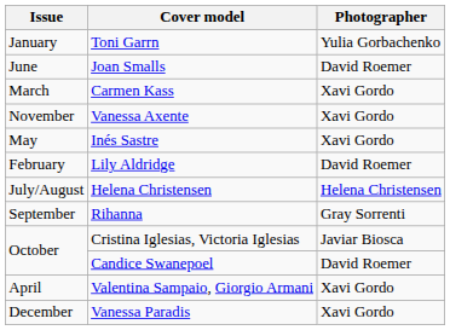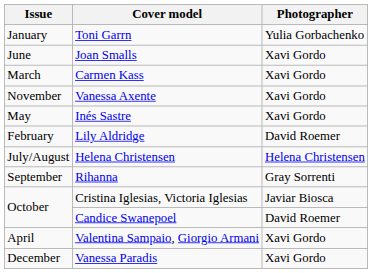 <table class="sortable wikitable">
 <tr>
 <th>Issue</th>
 <th>Cover model</th>
 <th>Photographer</th>
 </tr>
 <tr>
 <td>January</td>
 <td><a href='#'>Toni Garrn</a></td>
 <td>Yulia Gorbachenko</td>
 </tr>
 <tr>
 <td>June</td>
 <td><a href='#'>Joan Smalls</a></td>
-<td>David Roemer</td>
+<td>Xavi Gordo</td>
 </tr>
 <tr>
 <td>March</td>
 <td><a href='#'>Carmen Kass</a></td>
 <td>Xavi Gordo</td>
 </tr>
 <tr>
 <td>November</td>
 <td><a href='#'>Vanessa Axente</a></td>
 <td>Xavi Gordo</td>
 </tr>
 <tr>
 <td>May</td>
 <td><a href='#'>Inés Sastre</a></td>
 <td>Xavi Gordo</td>
 </tr>
 <tr>
 <td>February</td>
 <td><a href='#'>Lily Aldridge</a></td>
 <td>David Roemer</td>
 </tr>
 <tr>
 <td>July/August</td>
 <td><a href='#'>Helena Christensen</a></td>
 <td><a href='#'>Helena Christensen</a></td>
 </tr>
 <tr>
 <td>September</td>
 <td><a href='#'>Rihanna</a></td>
 <td>Gray Sorrenti</td>
 </tr>
 <tr>
 <td rowspan="2">October</td>
 <td>Cristina Iglesias, Victoria Iglesias</td>
 <td>Javiar Biosca</td>
 </tr>
 <tr>
 <td><a href='#'>Candice Swanepoel</a></td>
 <td>David Roemer</td>
 </tr>
 <tr>
 <td>April</td>
 <td><a href='#'>Valentina Sampaio</a>, <a href='#'>Giorgio Armani</a></td>
 <td>Xavi Gordo</td>
 </tr>
 <tr>
 <td>December</td>
 <td><a href='#'>Vanessa Paradis</a></td>
 <td>Xavi Gordo</td>
 </tr>
 </table>
